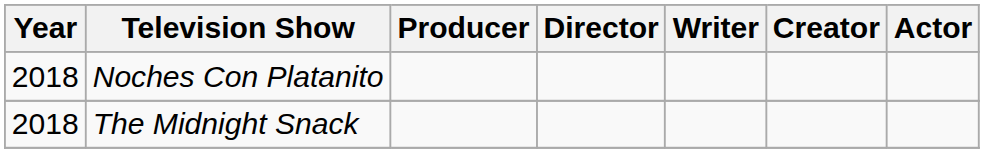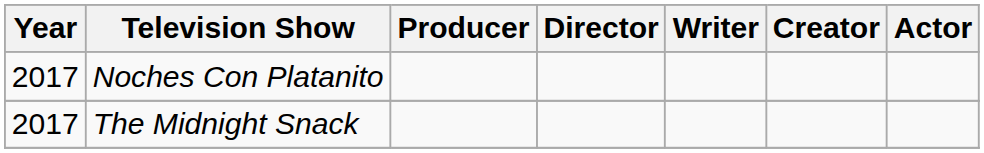 <table class="wikitable">
 <tr>
 <th>Year</th>
 <th>Television Show</th>
 <th>Producer</th>
 <th>Director</th>
 <th>Writer</th>
 <th>Creator</th>
 <th>Actor</th>
 </tr>
 <tr>
-<td>2018</td>
+<td>2017</td>
 <td><em>Noches Con Platanito</em></td>
 <td></td>
 <td></td>
 <td></td>
 <td></td>
 <td></td>
 </tr>
 <tr>
 </tr>
 <tr>
-<td>2018</td>
+<td>2017</td>
 <td><em>The Midnight Snack</em></td>
 <td></td>
 <td></td>
 <td></td>
 <td></td>
 <td></td>
 </tr>
 <tr>
 </tr>
 </table>
